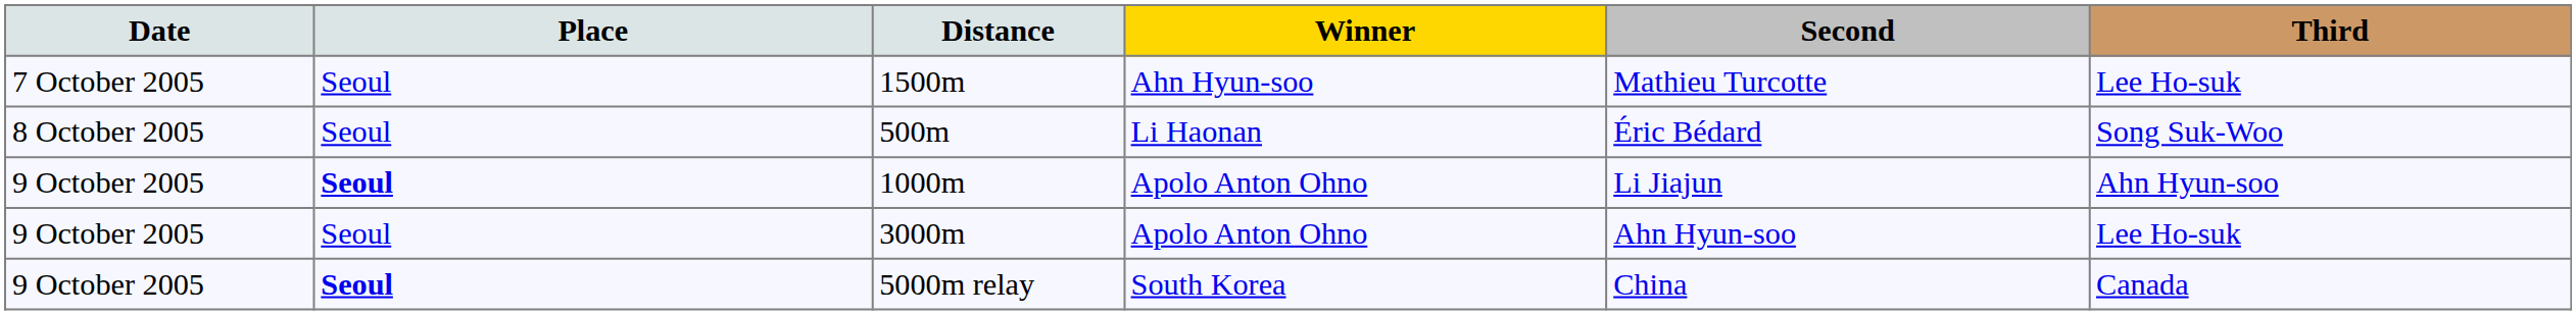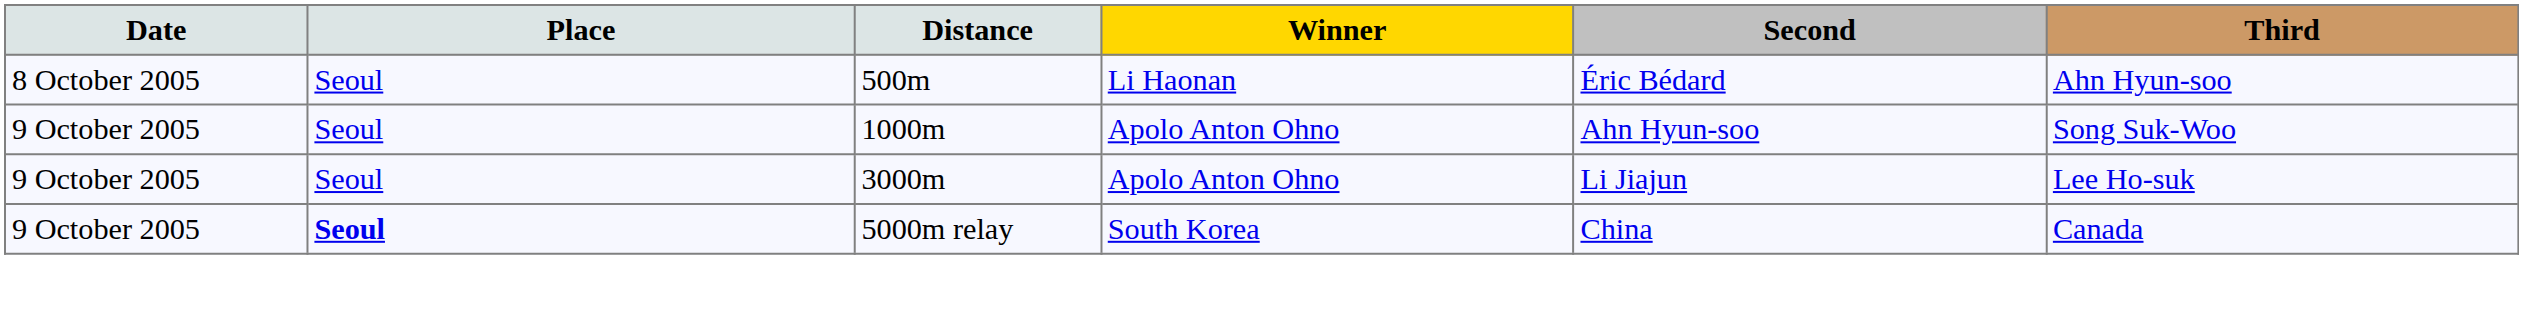 <table bgcolor="#f7f8ff" cellpadding="3" cellspacing="0" border="1" style="font-size: 95%; border: gray solid 1px; border-collapse: collapse;">
 <tr bgcolor="#CCCCCC">
 <td align="center" bgcolor="#DCE5E5" width="150"><strong>Date</strong></td>
 <td align="center" bgcolor="#DCE5E5" width="280"><strong>Place</strong></td>
 <td align="center" bgcolor="#DCE5E5" width="120"><strong>Distance</strong></td>
 <td align="center" bgcolor="gold" width="240"><strong>Winner</strong></td>
 <td align="center" bgcolor="silver" width="240"><strong>Second</strong></td>
 <td align="center" bgcolor="CC9966" width="240"><strong>Third</strong></td>
 </tr>
 <tr align="left">
-<td>7 October 2005</td>
-<td> <a href='#'>Seoul</a></td>
-<td>1500m</td>
-<td> <a href='#'>Ahn Hyun-soo</a></td>
-<td> <a href='#'>Mathieu Turcotte</a></td>
-<td> <a href='#'>Lee Ho-suk</a></td>
-</tr>
-<tr align="left">
 <td>8 October 2005</td>
 <td> <a href='#'>Seoul</a></td>
 <td>500m</td>
 <td> <a href='#'>Li Haonan</a></td>
 <td> <a href='#'>Éric Bédard</a></td>
-<td> <a href='#'>Song Suk-Woo</a></td>
+<td> <a href='#'>Ahn Hyun-soo</a></td>
 </tr>
 <tr align="left">
 <td>9 October 2005</td>
-<td><strong> <a href='#'>Seoul</a></strong></td>
+<td> <a href='#'>Seoul</a></td>
 <td>1000m</td>
 <td> <a href='#'>Apolo Anton Ohno</a></td>
-<td> <a href='#'>Li Jiajun</a></td>
 <td> <a href='#'>Ahn Hyun-soo</a></td>
+<td> <a href='#'>Song Suk-Woo</a></td>
 </tr>
 <tr align="left">
 <td>9 October 2005</td>
 <td> <a href='#'>Seoul</a></td>
 <td>3000m</td>
 <td> <a href='#'>Apolo Anton Ohno</a></td>
-<td> <a href='#'>Ahn Hyun-soo</a></td>
+<td> <a href='#'>Li Jiajun</a></td>
 <td> <a href='#'>Lee Ho-suk</a></td>
 </tr>
 <tr align="left">
 <td>9 October 2005</td>
 <td><strong> <a href='#'>Seoul</a></strong></td>
 <td>5000m relay</td>
 <td> <a href='#'>South Korea</a></td>
 <td> <a href='#'>China</a></td>
 <td> <a href='#'>Canada</a></td>
 </tr>
 </table>
